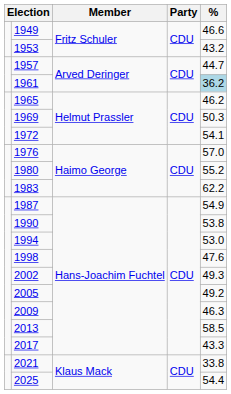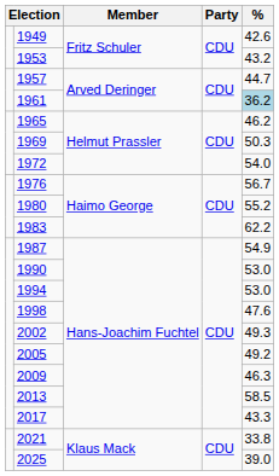 <table class=wikitable>
 <tr>
 <th colspan=2>Election</th>
 <th>Member</th>
 <th>Party</th>
 <th>%</th>
 </tr>
 <tr>
 <td rowspan=2 bgcolor=></td>
 <td><a href='#'>1949</a></td>
 <td rowspan=2><a href='#'>Fritz Schuler</a></td>
 <td rowspan=2><a href='#'>CDU</a></td>
-<td align=right>46.6</td>
+<td align=right>42.6</td>
 </tr>
 <tr>
 <td><a href='#'>1953</a></td>
 <td align=right>43.2</td>
 </tr>
 <tr>
 <td rowspan=2 bgcolor=></td>
 <td><a href='#'>1957</a></td>
 <td rowspan=2><a href='#'>Arved Deringer</a></td>
 <td rowspan=2><a href='#'>CDU</a></td>
 <td align=right>44.7</td>
 </tr>
 <tr>
 <td><a href='#'>1961</a></td>
 <td align=right style="background: lightblue;">36.2</td>
 </tr>
 <tr>
 <td rowspan=3 bgcolor=></td>
 <td><a href='#'>1965</a></td>
 <td rowspan=3><a href='#'>Helmut Prassler</a></td>
 <td rowspan=3><a href='#'>CDU</a></td>
 <td align=right>46.2</td>
 </tr>
 <tr>
 <td><a href='#'>1969</a></td>
 <td align=right>50.3</td>
 </tr>
 <tr>
 <td><a href='#'>1972</a></td>
-<td align=right>54.1</td>
+<td align=right>54.0</td>
 </tr>
 <tr>
 <td rowspan=3 bgcolor=></td>
 <td><a href='#'>1976</a></td>
 <td rowspan=3><a href='#'>Haimo George</a></td>
 <td rowspan=3><a href='#'>CDU</a></td>
-<td align=right>57.0</td>
+<td align=right>56.7</td>
 </tr>
 <tr>
 <td><a href='#'>1980</a></td>
 <td align=right>55.2</td>
 </tr>
 <tr>
 <td><a href='#'>1983</a></td>
 <td align=right>62.2</td>
 </tr>
 <tr>
 <td rowspan=9 bgcolor=></td>
 <td><a href='#'>1987</a></td>
 <td rowspan=9><a href='#'>Hans-Joachim Fuchtel</a></td>
 <td rowspan=9><a href='#'>CDU</a></td>
 <td align=right>54.9</td>
 </tr>
 <tr>
 <td><a href='#'>1990</a></td>
-<td align=right>53.8</td>
+<td align=right>53.0</td>
 </tr>
 <tr>
 <td><a href='#'>1994</a></td>
 <td align=right>53.0</td>
 </tr>
 <tr>
 <td><a href='#'>1998</a></td>
 <td align=right>47.6</td>
 </tr>
 <tr>
 <td><a href='#'>2002</a></td>
 <td align=right>49.3</td>
 </tr>
 <tr>
 <td><a href='#'>2005</a></td>
 <td align=right>49.2</td>
 </tr>
 <tr>
 <td><a href='#'>2009</a></td>
 <td align=right>46.3</td>
 </tr>
 <tr>
 <td><a href='#'>2013</a></td>
 <td align=right>58.5</td>
 </tr>
 <tr>
 <td><a href='#'>2017</a></td>
 <td align=right>43.3</td>
 </tr>
 <tr>
 <td rowspan=2 bgcolor=></td>
 <td><a href='#'>2021</a></td>
 <td rowspan=2><a href='#'>Klaus Mack</a></td>
 <td rowspan=2><a href='#'>CDU</a></td>
 <td align=right>33.8</td>
 </tr>
 <tr>
 <td><a href='#'>2025</a></td>
-<td align=right>54.4</td>
+<td align=right>39.0</td>
 </tr>
 </table>
